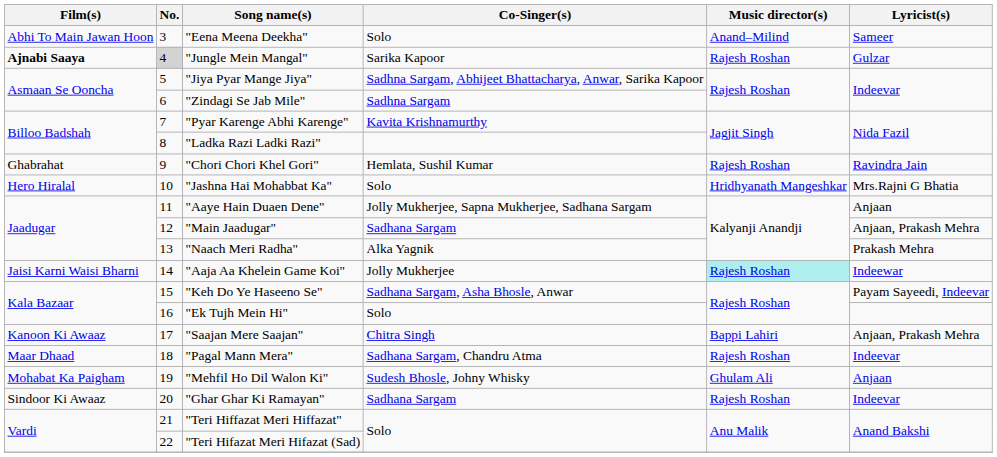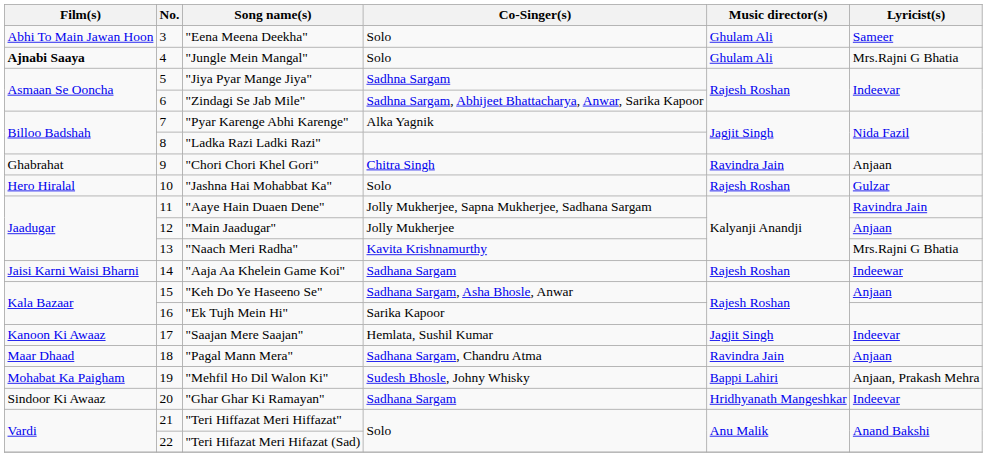 <table class="wikitable sortable">
 <tr>
 <th>Film(s)</th>
 <th>No.</th>
 <th>Song name(s)</th>
 <th>Co-Singer(s)</th>
 <th>Music director(s)</th>
 <th>Lyricist(s)</th>
 </tr>
 <tr>
 <td><a href='#'>Abhi To Main Jawan Hoon</a></td>
 <td>3</td>
 <td>"Eena Meena Deekha"</td>
 <td>Solo</td>
-<td><a href='#'>Anand–Milind</a></td>
+<td><a href='#'>Ghulam Ali</a></td>
 <td><a href='#'>Sameer</a></td>
 </tr>
 <tr>
 <td><strong>Ajnabi Saaya</strong></td>
-<td style="background: lightgrey;">4</td>
+<td>4</td>
 <td>"Jungle Mein Mangal"</td>
-<td>Sarika Kapoor</td>
-<td><a href='#'>Rajesh Roshan</a></td>
-<td><a href='#'>Gulzar</a></td>
+<td>Solo</td>
+<td><a href='#'>Ghulam Ali</a></td>
+<td>Mrs.Rajni G Bhatia</td>
 </tr>
 <tr>
 <td rowspan="2"><a href='#'>Asmaan Se Ooncha</a></td>
 <td>5</td>
 <td>"Jiya Pyar Mange Jiya"</td>
-<td><a href='#'>Sadhna Sargam</a>, <a href='#'>Abhijeet Bhattacharya</a>, <a href='#'>Anwar</a>, Sarika Kapoor</td>
+<td><a href='#'>Sadhna Sargam</a></td>
 <td rowspan="2"><a href='#'>Rajesh Roshan</a></td>
 <td rowspan="2"><a href='#'>Indeevar</a></td>
 </tr>
 <tr>
 <td>6</td>
 <td>"Zindagi Se Jab Mile"</td>
-<td><a href='#'>Sadhna Sargam</a></td>
+<td><a href='#'>Sadhna Sargam</a>, <a href='#'>Abhijeet Bhattacharya</a>, <a href='#'>Anwar</a>, Sarika Kapoor</td>
 </tr>
 <tr>
 <td rowspan="2"><a href='#'>Billoo Badshah</a></td>
 <td>7</td>
 <td>"Pyar Karenge Abhi Karenge"</td>
-<td><a href='#'>Kavita Krishnamurthy</a></td>
+<td>Alka Yagnik</td>
 <td rowspan="2"><a href='#'>Jagjit Singh</a></td>
 <td rowspan="2"><a href='#'>Nida Fazil</a></td>
 </tr>
 <tr>
 <td>8</td>
 <td>"Ladka Razi Ladki Razi"</td>
 <td></td>
 </tr>
 <tr>
 <td>Ghabrahat</td>
 <td>9</td>
 <td>"Chori Chori Khel Gori"</td>
-<td>Hemlata, Sushil Kumar</td>
-<td><a href='#'>Rajesh Roshan</a></td>
+<td><a href='#'>Chitra Singh</a></td>
 <td><a href='#'>Ravindra Jain</a></td>
+<td>Anjaan</td>
 </tr>
 <tr>
 <td><a href='#'>Hero Hiralal</a></td>
 <td>10</td>
 <td>"Jashna Hai Mohabbat Ka"</td>
 <td>Solo</td>
-<td><a href='#'>Hridhyanath Mangeshkar</a></td>
-<td>Mrs.Rajni G Bhatia</td>
+<td><a href='#'>Rajesh Roshan</a></td>
+<td><a href='#'>Gulzar</a></td>
 </tr>
 <tr>
 <td rowspan="3"><a href='#'>Jaadugar</a></td>
 <td>11</td>
 <td>"Aaye Hain Duaen Dene"</td>
 <td>Jolly Mukherjee, Sapna Mukherjee, Sadhana Sargam</td>
 <td rowspan="3">Kalyanji Anandji</td>
-<td>Anjaan</td>
+<td><a href='#'>Ravindra Jain</a></td>
 </tr>
 <tr>
 <td>12</td>
 <td>"Main Jaadugar"</td>
-<td><a href='#'>Sadhana Sargam</a></td>
-<td>Anjaan, Prakash Mehra</td>
+<td>Jolly Mukherjee</td>
+<td><a href='#'>Anjaan</a></td>
 </tr>
 <tr>
 <td>13</td>
 <td>"Naach Meri Radha"</td>
-<td>Alka Yagnik</td>
-<td>Prakash Mehra</td>
+<td><a href='#'>Kavita Krishnamurthy</a></td>
+<td>Mrs.Rajni G Bhatia</td>
 </tr>
 <tr>
 <td><a href='#'>Jaisi Karni Waisi Bharni</a></td>
 <td>14</td>
 <td>"Aaja Aa Khelein Game Koi"</td>
-<td>Jolly Mukherjee</td>
-<td style="background: paleturquoise;"><a href='#'>Rajesh Roshan</a></td>
+<td><a href='#'>Sadhana Sargam</a></td>
+<td><a href='#'>Rajesh Roshan</a></td>
 <td><a href='#'>Indeewar</a></td>
 </tr>
 <tr>
 <td rowspan="2"><a href='#'>Kala Bazaar</a></td>
 <td>15</td>
 <td>"Keh Do Ye Haseeno Se"</td>
 <td><a href='#'>Sadhana Sargam</a>, <a href='#'>Asha Bhosle</a>, Anwar</td>
 <td rowspan="2"><a href='#'>Rajesh Roshan</a></td>
-<td>Payam Sayeedi, <a href='#'>Indeevar</a></td>
+<td><a href='#'>Anjaan</a></td>
 </tr>
 <tr>
 <td>16</td>
 <td>"Ek Tujh Mein Hi"</td>
-<td>Solo</td>
+<td>Sarika Kapoor</td>
 <td></td>
 </tr>
 <tr>
 <td><a href='#'>Kanoon Ki Awaaz</a></td>
 <td>17</td>
 <td>"Saajan Mere Saajan"</td>
-<td><a href='#'>Chitra Singh</a></td>
-<td><a href='#'>Bappi Lahiri</a></td>
-<td>Anjaan, Prakash Mehra</td>
+<td>Hemlata, Sushil Kumar</td>
+<td><a href='#'>Jagjit Singh</a></td>
+<td><a href='#'>Indeevar</a></td>
 </tr>
 <tr>
 <td><a href='#'>Maar Dhaad</a></td>
 <td>18</td>
 <td>"Pagal Mann Mera"</td>
 <td><a href='#'>Sadhana Sargam</a>, Chandru Atma</td>
-<td><a href='#'>Rajesh Roshan</a></td>
-<td><a href='#'>Indeevar</a></td>
+<td><a href='#'>Ravindra Jain</a></td>
+<td><a href='#'>Anjaan</a></td>
 </tr>
 <tr>
 <td><a href='#'>Mohabat Ka Paigham</a></td>
 <td>19</td>
 <td>"Mehfil Ho Dil Walon Ki"</td>
 <td><a href='#'>Sudesh Bhosle</a>, Johny Whisky</td>
-<td><a href='#'>Ghulam Ali</a></td>
-<td><a href='#'>Anjaan</a></td>
+<td><a href='#'>Bappi Lahiri</a></td>
+<td>Anjaan, Prakash Mehra</td>
 </tr>
 <tr>
 <td>Sindoor Ki Awaaz</td>
 <td>20</td>
 <td>"Ghar Ghar Ki Ramayan"</td>
 <td><a href='#'>Sadhana Sargam</a></td>
-<td><a href='#'>Rajesh Roshan</a></td>
+<td><a href='#'>Hridhyanath Mangeshkar</a></td>
 <td><a href='#'>Indeevar</a></td>
 </tr>
 <tr>
 <td rowspan="2"><a href='#'>Vardi</a></td>
 <td>21</td>
 <td>"Teri Hiffazat Meri Hiffazat"</td>
 <td rowspan="2">Solo</td>
 <td rowspan="2"><a href='#'>Anu Malik</a></td>
 <td rowspan="2"><a href='#'>Anand Bakshi</a></td>
 </tr>
 <tr>
 <td>22</td>
 <td>"Teri Hifazat Meri Hifazat (Sad)</td>
 </tr>
 <tr>
 </tr>
 </table>
